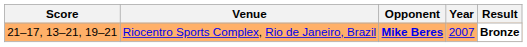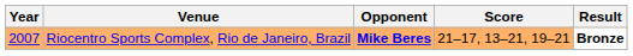 <table class="sortable wikitable" style="font-size: 90%;">
 <tr>
-<th>Score</th>
+<th>Year</th>
 <th>Venue</th>
 <th>Opponent</th>
-<th>Year</th>
+<th>Score</th>
 <th>Result</th>
 </tr>
 <tr style="background:#FFB069">
-<td align="left">21–17, 13–21, 19–21</td>
+<td align="center"><a href='#'>2007</a></td>
 <td align="left"><a href='#'>Riocentro Sports Complex</a>, <a href='#'>Rio de Janeiro, Brazil</a></td>
 <td align="left"><strong> <a href='#'>Mike Beres</a></strong></td>
-<td align="center"><a href='#'>2007</a></td>
+<td align="left">21–17, 13–21, 19–21</td>
 <td style="text-align:left; background:white"> <strong>Bronze</strong></td>
 </tr>
 </table>
